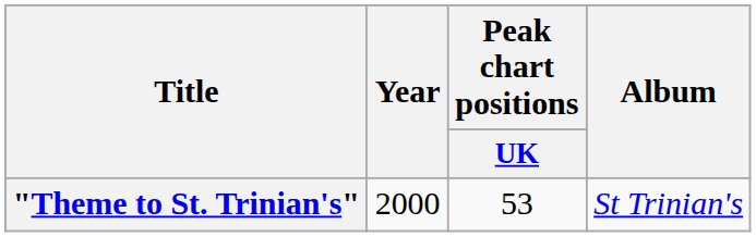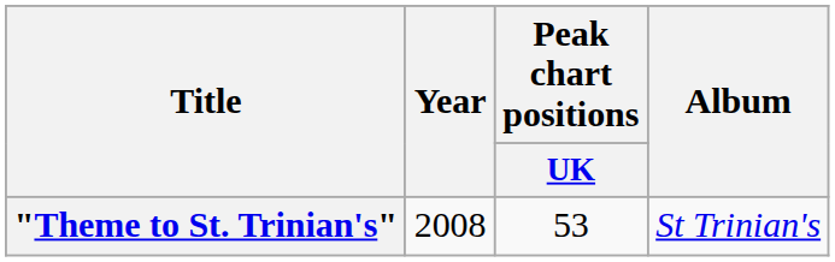 <table class="wikitable plainrowheaders" style="text-align:center;" border="1">
 <tr>
 <th scope=col rowspan=2>Title</th>
 <th scope=col rowspan=2>Year</th>
 <th scope=col colspan=1>Peak chart positions</th>
 <th scope=col rowspan=2>Album</th>
 </tr>
 <tr>
 <th scope=col style="width:3em;font-size:90%;"><a href='#'>UK</a><br></th>
 </tr>
 <tr>
 <th scope=row>"<a href='#'>Theme to St. Trinian's</a>"</th>
-<td>2000</td>
+<td>2008</td>
 <td>53</td>
 <td><em><a href='#'>St Trinian's</a></em></td>
 </tr>
 </table>
